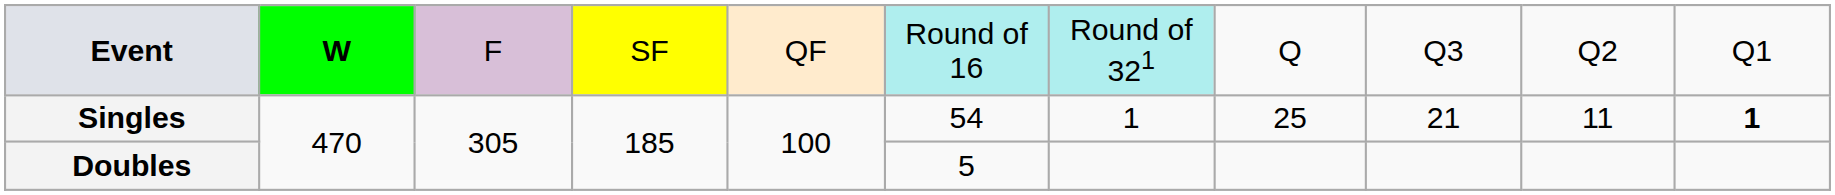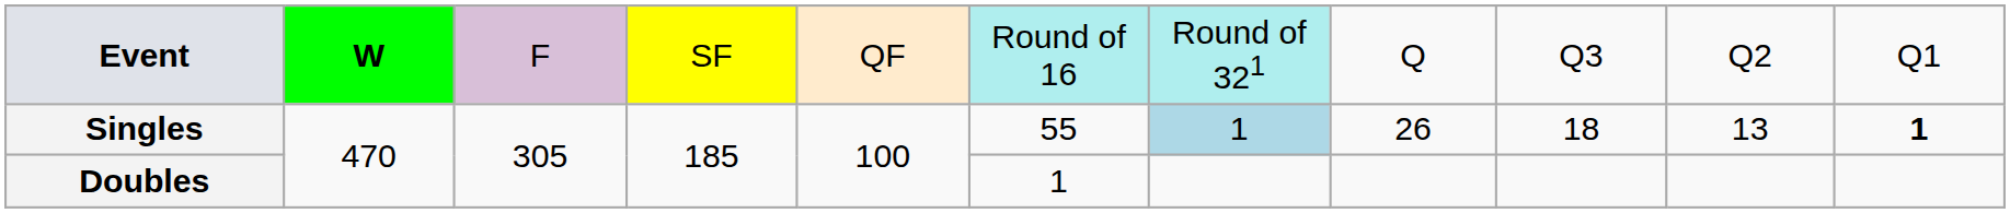 <table class="wikitable" style="font-size:90%; text-align:center;">
 <tr>
 <td style="width:130px; background:#dfe2e9;"><strong>Event</strong></td>
 <td style="width:80px; background:lime;"><strong>W</strong></td>
 <td style="width:80px; background:thistle;">F</td>
 <td style="width:80px; background:#ffff00;">SF</td>
 <td style="width:80px; background:#ffebcd;">QF</td>
 <td style="width:80px; background:#afeeee;">Round of 16</td>
 <td style="width:80px; background:#afeeee;">Round of 32<sup>1</sup></td>
 <td style="width:80px;">Q</td>
 <td style="width:80px;">Q3</td>
 <td style="width:80px;">Q2</td>
 <td style="width:80px;">Q1</td>
 </tr>
 <tr>
 <th style="background:#f3f3f3;">Singles</th>
 <td rowspan="2">470</td>
 <td rowspan="2">305</td>
 <td rowspan="2">185</td>
 <td rowspan="2">100</td>
-<td>54</td>
-<td>1</td>
-<td>25</td>
-<td>21</td>
-<td>11</td>
+<td>55</td>
+<td style="background: lightblue;">1</td>
+<td>26</td>
+<td>18</td>
+<td>13</td>
 <td><strong>1</strong></td>
 </tr>
 <tr>
 <th style="background:#f3f3f3;">Doubles</th>
-<td>5</td>
+<td>1</td>
 <td></td>
 <td></td>
 <td></td>
 <td></td>
 <td></td>
 </tr>
 </table>
